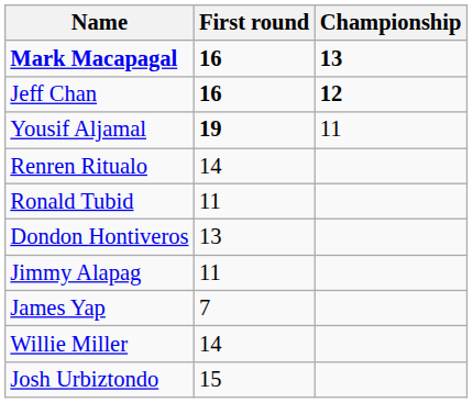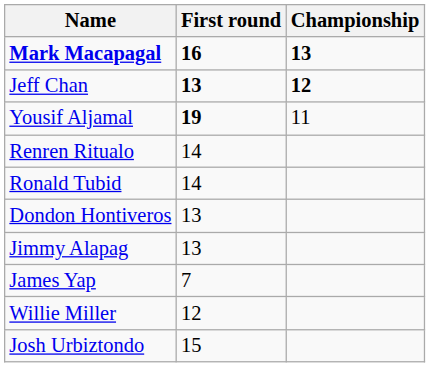 <table class=wikitable>
 <tr>
 <th>Name</th>
 <th>First round</th>
 <th>Championship</th>
 </tr>
 <tr>
 <td><strong><a href='#'>Mark Macapagal</a></strong></td>
 <td><strong>16</strong></td>
 <td><strong>13</strong></td>
 </tr>
 <tr>
 <td><a href='#'>Jeff Chan</a></td>
-<td><strong>16</strong></td>
+<td><strong>13</strong></td>
 <td><strong>12</strong></td>
 </tr>
 <tr>
 <td><a href='#'>Yousif Aljamal</a></td>
 <td><strong>19</strong></td>
 <td>11</td>
 </tr>
 <tr>
 <td><a href='#'>Renren Ritualo</a></td>
 <td>14</td>
 <td></td>
 </tr>
 <tr>
 <td><a href='#'>Ronald Tubid</a></td>
-<td>11</td>
+<td>14</td>
 <td></td>
 </tr>
 <tr>
 <td><a href='#'>Dondon Hontiveros</a></td>
 <td>13</td>
 <td></td>
 </tr>
 <tr>
 <td><a href='#'>Jimmy Alapag</a></td>
-<td>11</td>
+<td>13</td>
 <td></td>
 </tr>
 <tr>
 <td><a href='#'>James Yap</a></td>
 <td>7</td>
 <td></td>
 </tr>
 <tr>
 <td><a href='#'>Willie Miller</a></td>
-<td>14</td>
+<td>12</td>
 <td></td>
 </tr>
 <tr>
 <td><a href='#'>Josh Urbiztondo</a></td>
 <td>15</td>
 <td></td>
 </tr>
 </table>
